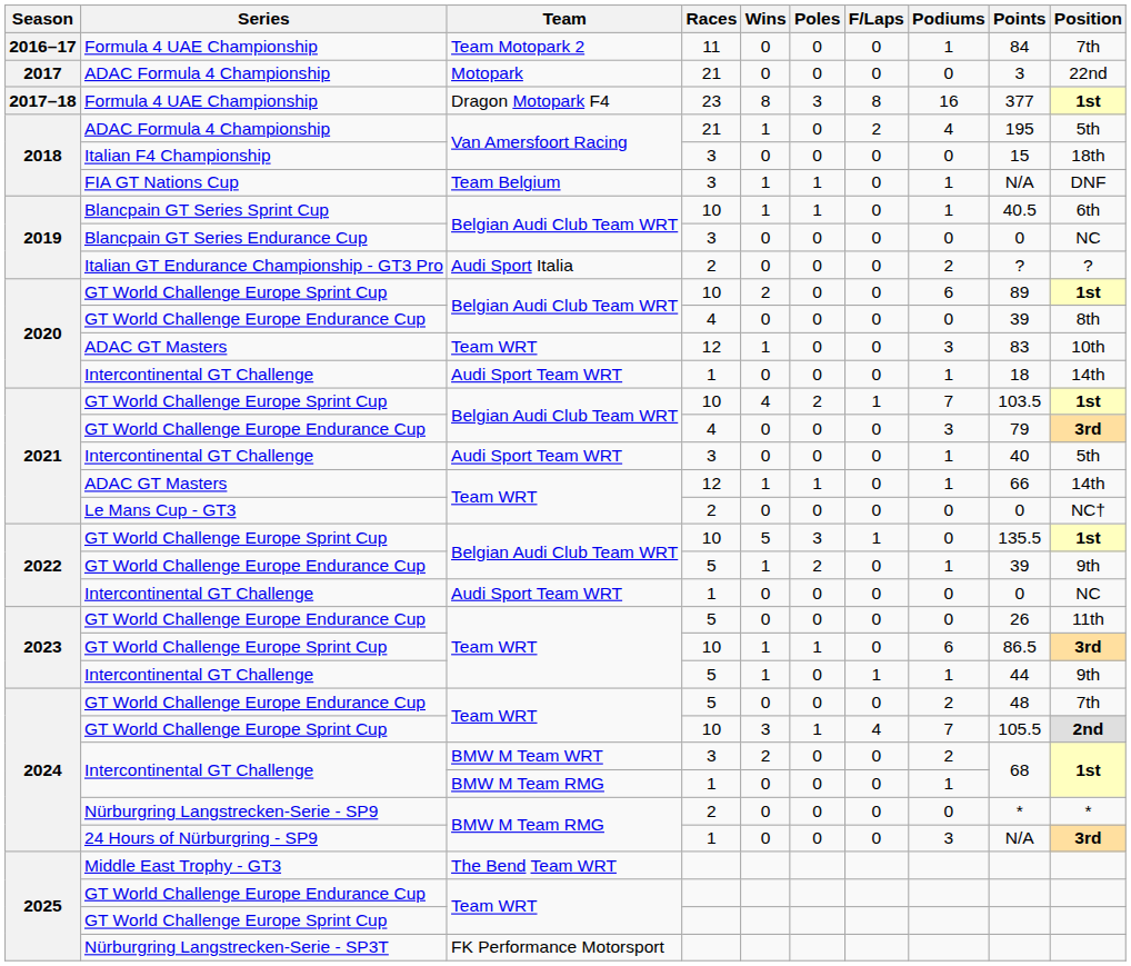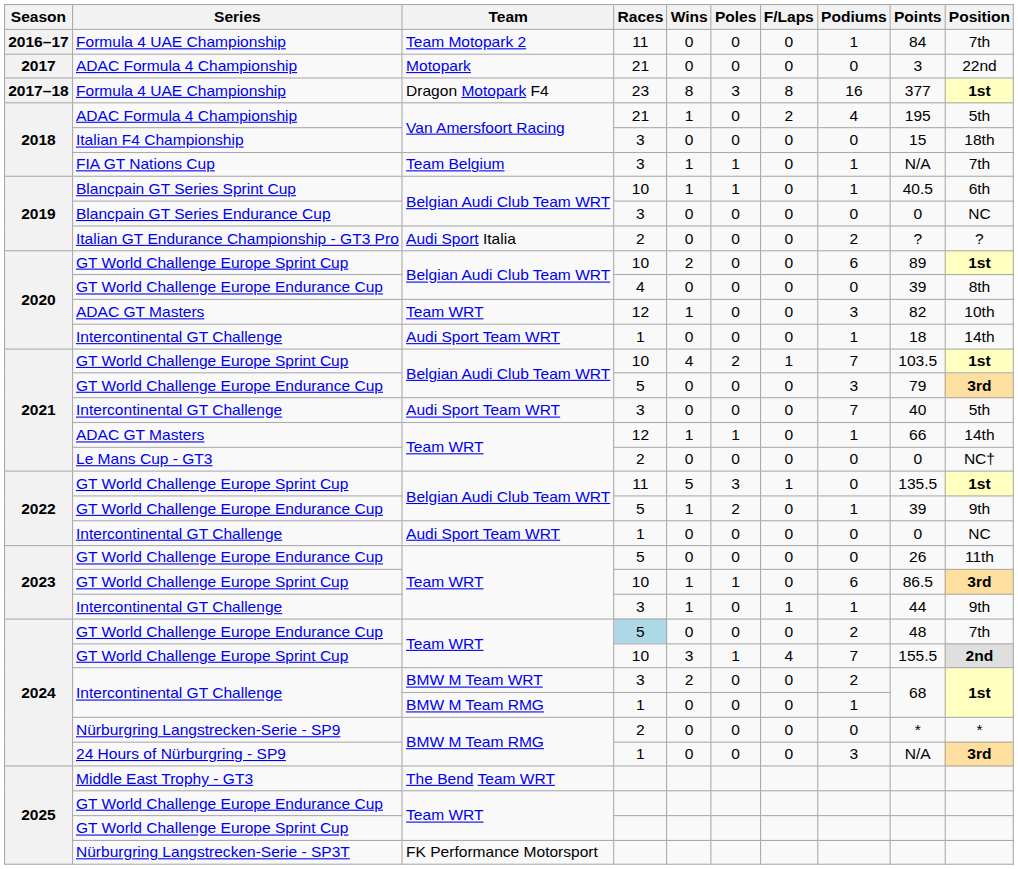 <table class="wikitable" style="font-size: 90%; text-align:center">
 <tr>
 <th>Season</th>
 <th>Series</th>
 <th>Team</th>
 <th>Races</th>
 <th>Wins</th>
 <th>Poles</th>
 <th>F/Laps</th>
 <th>Podiums</th>
 <th>Points</th>
 <th>Position</th>
 </tr>
 <tr>
 <th>2016–17</th>
 <td align=left><a href='#'>Formula 4 UAE Championship</a></td>
 <td align=left><a href='#'>Team Motopark 2</a></td>
 <td>11</td>
 <td>0</td>
 <td>0</td>
 <td>0</td>
 <td>1</td>
 <td>84</td>
 <td>7th</td>
 </tr>
 <tr>
 <th>2017</th>
 <td align=left><a href='#'>ADAC Formula 4 Championship</a></td>
 <td align=left><a href='#'>Motopark</a></td>
 <td>21</td>
 <td>0</td>
 <td>0</td>
 <td>0</td>
 <td>0</td>
 <td>3</td>
 <td>22nd</td>
 </tr>
 <tr>
 <th>2017–18</th>
 <td align=left><a href='#'>Formula 4 UAE Championship</a></td>
 <td align=left>Dragon <a href='#'>Motopark</a> F4</td>
 <td>23</td>
 <td>8</td>
 <td>3</td>
 <td>8</td>
 <td>16</td>
 <td>377</td>
 <td style="background:#FFFFBF;"><strong>1st</strong></td>
 </tr>
 <tr>
 <th rowspan="3">2018</th>
 <td align=left><a href='#'>ADAC Formula 4 Championship</a></td>
 <td rowspan=2 align=left><a href='#'>Van Amersfoort Racing</a></td>
 <td>21</td>
 <td>1</td>
 <td>0</td>
 <td>2</td>
 <td>4</td>
 <td>195</td>
 <td>5th</td>
 </tr>
 <tr>
 <td align=left><a href='#'>Italian F4 Championship</a></td>
 <td>3</td>
 <td>0</td>
 <td>0</td>
 <td>0</td>
 <td>0</td>
 <td>15</td>
 <td>18th</td>
 </tr>
 <tr>
 <td align=left><a href='#'>FIA GT Nations Cup</a></td>
 <td align=left><a href='#'>Team Belgium</a></td>
 <td>3</td>
 <td>1</td>
 <td>1</td>
 <td>0</td>
 <td>1</td>
 <td>N/A</td>
-<td>DNF</td>
+<td>7th</td>
 </tr>
 <tr>
 <th rowspan="3">2019</th>
 <td align=left><a href='#'>Blancpain GT Series Sprint Cup</a></td>
 <td rowspan="2" align="left"><a href='#'>Belgian Audi Club Team WRT</a></td>
 <td>10</td>
 <td>1</td>
 <td>1</td>
 <td>0</td>
 <td>1</td>
 <td>40.5</td>
 <td>6th</td>
 </tr>
 <tr>
 <td align="left"><a href='#'>Blancpain GT Series Endurance Cup</a></td>
 <td>3</td>
 <td>0</td>
 <td>0</td>
 <td>0</td>
 <td>0</td>
 <td>0</td>
 <td>NC</td>
 </tr>
 <tr>
 <td align="left"><a href='#'>Italian GT Endurance Championship - GT3 Pro</a></td>
 <td align="left"><a href='#'>Audi Sport</a> Italia</td>
 <td>2</td>
 <td>0</td>
 <td>0</td>
 <td>0</td>
 <td>2</td>
 <td>?</td>
 <td>?</td>
 </tr>
 <tr>
 <th rowspan="4">2020</th>
 <td align="left"><a href='#'>GT World Challenge Europe Sprint Cup</a></td>
 <td rowspan="2" align="left"><a href='#'>Belgian Audi Club Team WRT</a></td>
 <td>10</td>
 <td>2</td>
 <td>0</td>
 <td>0</td>
 <td>6</td>
 <td>89</td>
 <td style="background:#FFFFBF;"><strong>1st</strong></td>
 </tr>
 <tr>
 <td align="left"><a href='#'>GT World Challenge Europe Endurance Cup</a></td>
 <td>4</td>
 <td>0</td>
 <td>0</td>
 <td>0</td>
 <td>0</td>
 <td>39</td>
 <td>8th</td>
 </tr>
 <tr>
 <td align="left"><a href='#'>ADAC GT Masters</a></td>
 <td align=left><a href='#'>Team WRT</a></td>
 <td>12</td>
 <td>1</td>
 <td>0</td>
 <td>0</td>
 <td>3</td>
-<td>83</td>
+<td>82</td>
 <td>10th</td>
 </tr>
 <tr>
 <td align="left"><a href='#'>Intercontinental GT Challenge</a></td>
 <td align=left><a href='#'>Audi Sport Team WRT</a></td>
 <td>1</td>
 <td>0</td>
 <td>0</td>
 <td>0</td>
 <td>1</td>
 <td>18</td>
 <td>14th</td>
 </tr>
 <tr>
 <th rowspan="5">2021</th>
 <td align="left"><a href='#'>GT World Challenge Europe Sprint Cup</a></td>
 <td rowspan="2" align="left"><a href='#'>Belgian Audi Club Team WRT</a></td>
 <td>10</td>
 <td>4</td>
 <td>2</td>
 <td>1</td>
 <td>7</td>
 <td>103.5</td>
 <td style="background:#FFFFBF;"><strong>1st</strong></td>
 </tr>
 <tr>
 <td align=left><a href='#'>GT World Challenge Europe Endurance Cup</a></td>
-<td>4</td>
+<td>5</td>
 <td>0</td>
 <td>0</td>
 <td>0</td>
 <td>3</td>
 <td>79</td>
 <td style="background:#FFDF9F;"><strong>3rd</strong></td>
 </tr>
 <tr>
 <td align=left><a href='#'>Intercontinental GT Challenge</a></td>
 <td align=left><a href='#'>Audi Sport Team WRT</a></td>
 <td>3</td>
 <td>0</td>
 <td>0</td>
 <td>0</td>
-<td>1</td>
+<td>7</td>
 <td>40</td>
 <td>5th</td>
 </tr>
 <tr>
 <td align=left><a href='#'>ADAC GT Masters</a></td>
 <td rowspan="2" align=left><a href='#'>Team WRT</a></td>
 <td>12</td>
 <td>1</td>
 <td>1</td>
 <td>0</td>
 <td>1</td>
 <td>66</td>
 <td>14th</td>
 </tr>
 <tr>
 <td align=left><a href='#'>Le Mans Cup - GT3</a></td>
 <td>2</td>
 <td>0</td>
 <td>0</td>
 <td>0</td>
 <td>0</td>
 <td>0</td>
 <td>NC†</td>
 </tr>
 <tr>
 <th rowspan="3">2022</th>
 <td align=left><a href='#'>GT World Challenge Europe Sprint Cup</a></td>
 <td rowspan="2" align=left><a href='#'>Belgian Audi Club Team WRT</a></td>
-<td>10</td>
+<td>11</td>
 <td>5</td>
 <td>3</td>
 <td>1</td>
 <td>0</td>
 <td>135.5</td>
 <td style="background:#FFFFBF;"><strong>1st</strong></td>
 </tr>
 <tr>
 <td align=left><a href='#'>GT World Challenge Europe Endurance Cup</a></td>
 <td>5</td>
 <td>1</td>
 <td>2</td>
 <td>0</td>
 <td>1</td>
 <td>39</td>
 <td>9th</td>
 </tr>
 <tr>
 <td align=left><a href='#'>Intercontinental GT Challenge</a></td>
 <td align=left><a href='#'>Audi Sport Team WRT</a></td>
 <td>1</td>
 <td>0</td>
 <td>0</td>
 <td>0</td>
 <td>0</td>
 <td>0</td>
 <td>NC</td>
 </tr>
 <tr>
 <th rowspan="3">2023</th>
 <td align=left><a href='#'>GT World Challenge Europe Endurance Cup</a></td>
 <td rowspan="3" align="left"><a href='#'>Team WRT</a></td>
 <td>5</td>
 <td>0</td>
 <td>0</td>
 <td>0</td>
 <td>0</td>
 <td>26</td>
 <td>11th</td>
 </tr>
 <tr>
 <td align=left><a href='#'>GT World Challenge Europe Sprint Cup</a></td>
 <td>10</td>
 <td>1</td>
 <td>1</td>
 <td>0</td>
 <td>6</td>
 <td>86.5</td>
 <td style="background:#FFDF9F;"><strong>3rd</strong></td>
 </tr>
 <tr>
 <td align=left><a href='#'>Intercontinental GT Challenge</a></td>
-<td>5</td>
+<td>3</td>
 <td>1</td>
 <td>0</td>
 <td>1</td>
 <td>1</td>
 <td>44</td>
 <td>9th</td>
 </tr>
 <tr>
 <th rowspan="6">2024</th>
 <td align=left><a href='#'>GT World Challenge Europe Endurance Cup</a></td>
 <td rowspan="2" align="left"><a href='#'>Team WRT</a></td>
-<td>5</td>
+<td style="background: lightblue;">5</td>
 <td>0</td>
 <td>0</td>
 <td>0</td>
 <td>2</td>
 <td>48</td>
 <td>7th</td>
 </tr>
 <tr>
 <td align=left><a href='#'>GT World Challenge Europe Sprint Cup</a></td>
 <td>10</td>
 <td>3</td>
 <td>1</td>
 <td>4</td>
 <td>7</td>
-<td>105.5</td>
+<td>155.5</td>
 <td style="background:#DFDFDF;"><strong>2nd</strong></td>
 </tr>
 <tr>
 <td rowspan="2" align="left"><a href='#'>Intercontinental GT Challenge</a></td>
 <td align=left><a href='#'>BMW M Team WRT</a></td>
 <td>3</td>
 <td>2</td>
 <td>0</td>
 <td>0</td>
 <td>2</td>
 <td rowspan="2">68</td>
 <td rowspan="2" style="background:#FFFFBF;"><strong>1st</strong></td>
 </tr>
 <tr>
 <td align=left><a href='#'>BMW M Team RMG</a></td>
 <td>1</td>
 <td>0</td>
 <td>0</td>
 <td>0</td>
 <td>1</td>
 </tr>
 <tr>
 <td align="left"><a href='#'>Nürburgring Langstrecken-Serie - SP9</a></td>
 <td rowspan="2" align="left"><a href='#'>BMW M Team RMG</a></td>
 <td>2</td>
 <td>0</td>
 <td>0</td>
 <td>0</td>
 <td>0</td>
 <td>*</td>
 <td>*</td>
 </tr>
 <tr>
 <td align=left><a href='#'>24 Hours of Nürburgring - SP9</a></td>
 <td>1</td>
 <td>0</td>
 <td>0</td>
 <td>0</td>
 <td>3</td>
 <td>N/A</td>
 <td style="background:#FFDF9F;"><strong>3rd</strong></td>
 </tr>
 <tr>
 <th rowspan="4">2025</th>
 <td align=left><a href='#'>Middle East Trophy - GT3</a></td>
 <td align=left><a href='#'>The Bend</a> <a href='#'>Team WRT</a></td>
 <td></td>
 <td></td>
 <td></td>
 <td></td>
 <td></td>
 <td></td>
 <td></td>
 </tr>
 <tr>
 <td align=left><a href='#'>GT World Challenge Europe Endurance Cup</a></td>
 <td rowspan="2" align="left"><a href='#'>Team WRT</a></td>
 <td></td>
 <td></td>
 <td></td>
 <td></td>
 <td></td>
 <td></td>
 <td></td>
 </tr>
 <tr>
 <td align=left><a href='#'>GT World Challenge Europe Sprint Cup</a></td>
 <td></td>
 <td></td>
 <td></td>
 <td></td>
 <td></td>
 <td></td>
 <td></td>
 </tr>
 <tr>
 <td align="left"><a href='#'>Nürburgring Langstrecken-Serie - SP3T</a></td>
 <td align="left">FK Performance Motorsport</td>
 <td></td>
 <td></td>
 <td></td>
 <td></td>
 <td></td>
 <td></td>
 <td></td>
 </tr>
 </table>
